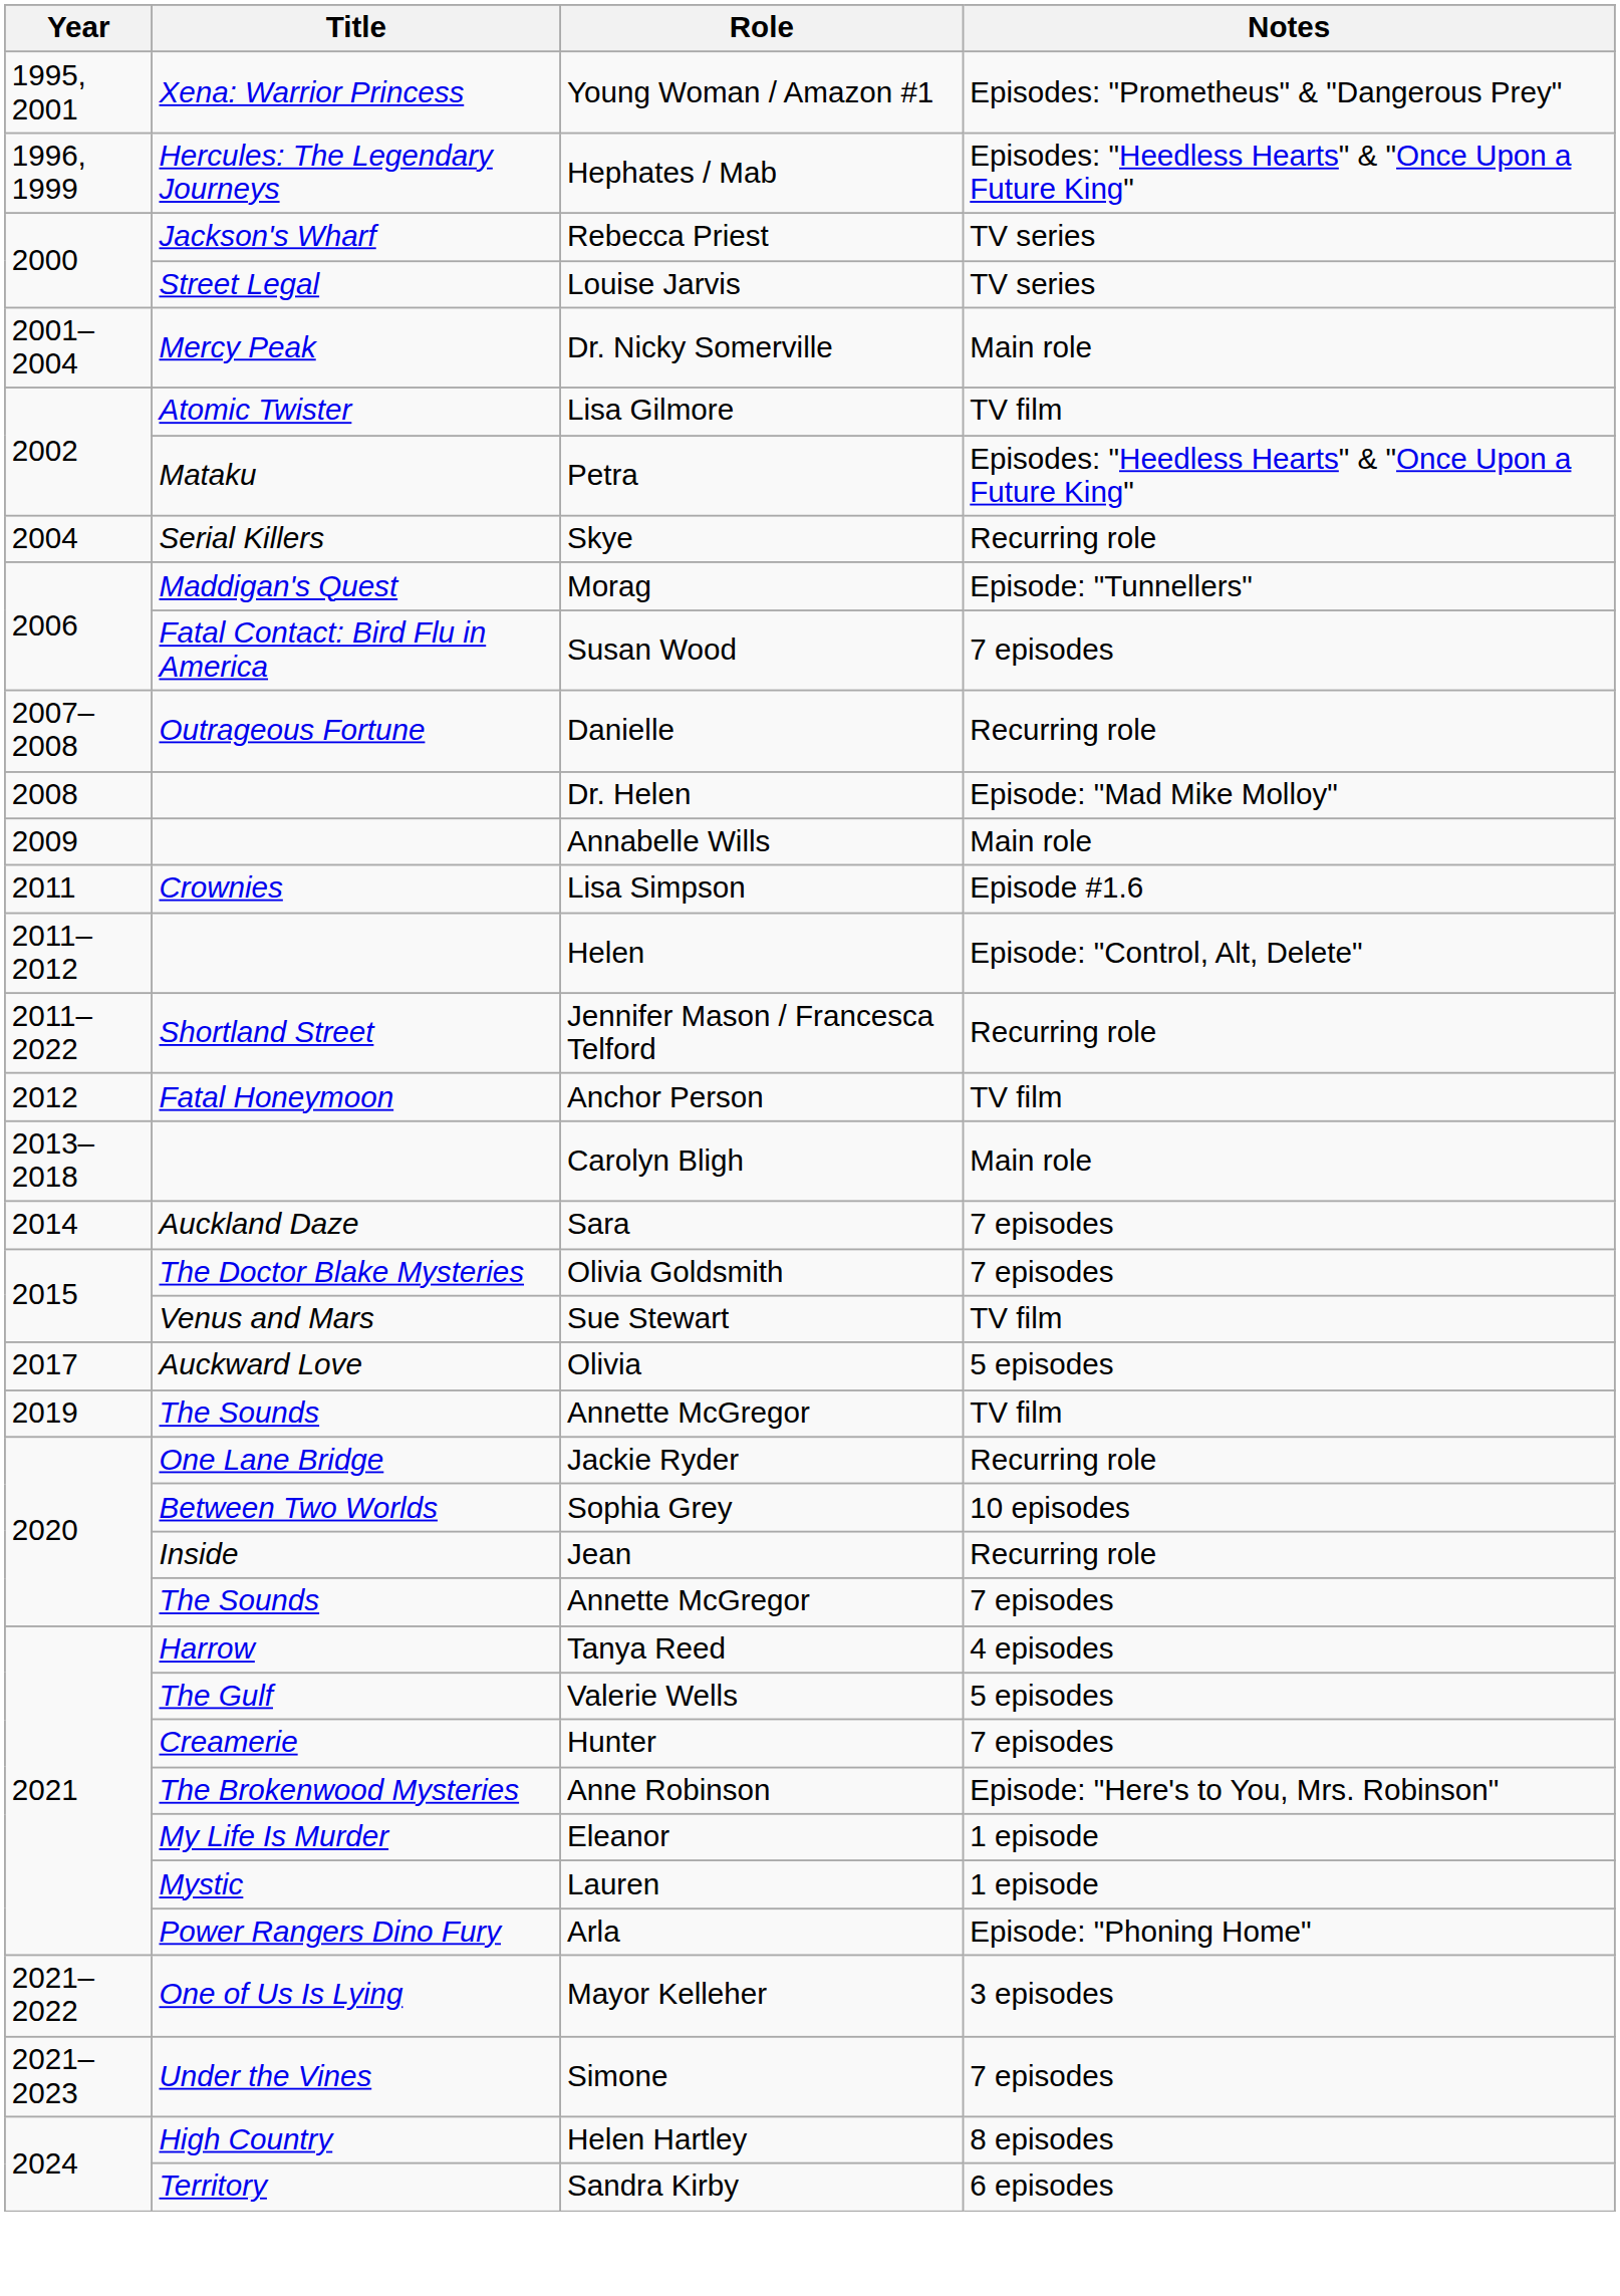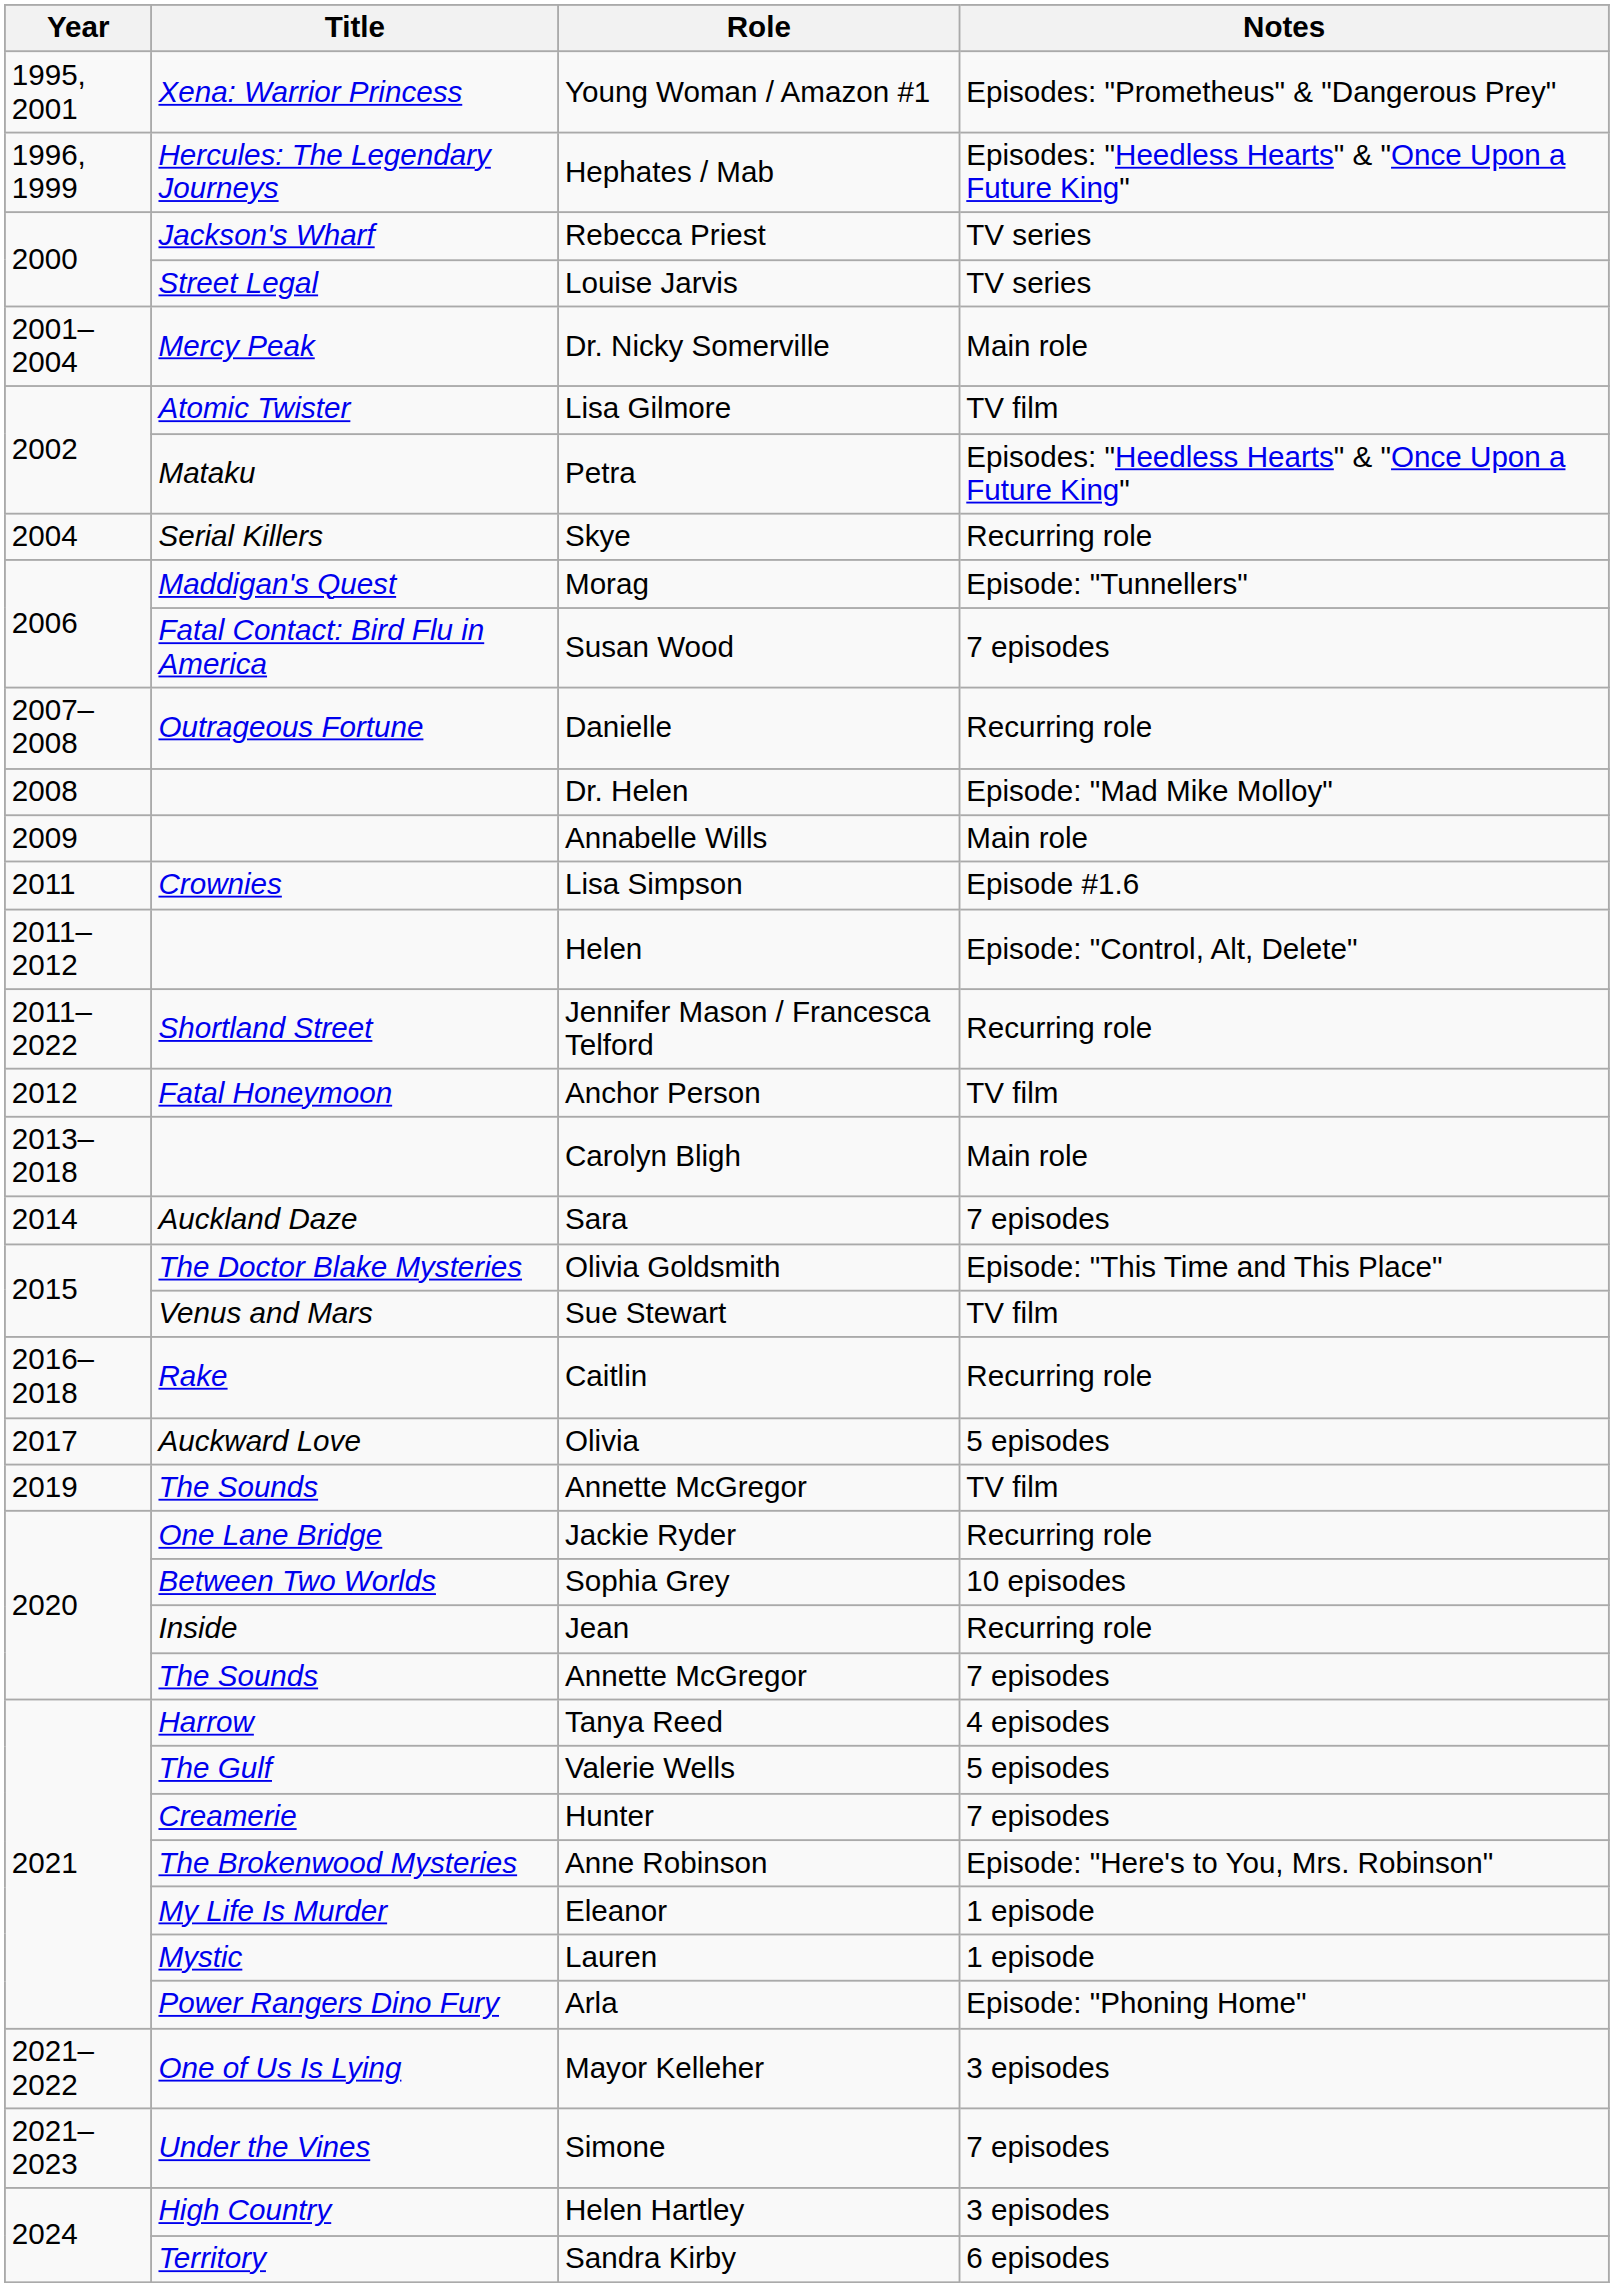 <table class="wikitable sortable">
 <tr>
 <th>Year</th>
 <th>Title</th>
 <th>Role</th>
 <th class="unsortable">Notes</th>
 </tr>
 <tr>
 <td>1995, 2001</td>
 <td><em><a href='#'>Xena: Warrior Princess</a></em></td>
 <td>Young Woman / Amazon #1</td>
 <td>Episodes: "Prometheus" & "Dangerous Prey"</td>
 </tr>
 <tr>
 <td>1996, 1999</td>
 <td><em><a href='#'>Hercules: The Legendary Journeys</a></em></td>
 <td>Hephates / Mab</td>
 <td>Episodes: "<a href='#'>Heedless Hearts</a>" & "<a href='#'>Once Upon a Future King</a>"</td>
 </tr>
 <tr>
 <td rowspan="2">2000</td>
 <td><em><a href='#'>Jackson's Wharf</a></em></td>
 <td>Rebecca Priest</td>
 <td>TV series</td>
 </tr>
 <tr>
 <td><em><a href='#'>Street Legal</a></em></td>
 <td>Louise Jarvis</td>
 <td>TV series</td>
 </tr>
 <tr>
 <td>2001–2004</td>
 <td><em><a href='#'>Mercy Peak</a></em></td>
 <td>Dr. Nicky Somerville</td>
 <td>Main role</td>
 </tr>
 <tr>
 <td rowspan="2">2002</td>
 <td><em><a href='#'>Atomic Twister</a></em></td>
 <td>Lisa Gilmore</td>
 <td>TV film</td>
 </tr>
 <tr>
 <td><em>Mataku</em></td>
 <td>Petra</td>
 <td>Episodes: "<a href='#'>Heedless Hearts</a>" & "<a href='#'>Once Upon a Future King</a>"</td>
 </tr>
 <tr>
 <td>2004</td>
 <td><em>Serial Killers</em></td>
 <td>Skye</td>
 <td>Recurring role</td>
 </tr>
 <tr>
 <td rowspan="2">2006</td>
 <td><em><a href='#'>Maddigan's Quest</a></em></td>
 <td>Morag</td>
 <td>Episode: "Tunnellers"</td>
 </tr>
 <tr>
 <td><em><a href='#'>Fatal Contact: Bird Flu in America</a></em></td>
 <td>Susan Wood</td>
 <td>7 episodes</td>
 </tr>
 <tr>
 <td>2007–2008</td>
 <td><em><a href='#'>Outrageous Fortune</a></em></td>
 <td>Danielle</td>
 <td>Recurring role</td>
 </tr>
 <tr>
 <td>2008</td>
 <td><em></em></td>
 <td>Dr. Helen</td>
 <td>Episode: "Mad Mike Molloy"</td>
 </tr>
 <tr>
 <td>2009</td>
 <td><em></em></td>
 <td>Annabelle Wills</td>
 <td>Main role</td>
 </tr>
 <tr>
 <td>2011</td>
 <td><em><a href='#'>Crownies</a></em></td>
 <td>Lisa Simpson</td>
 <td>Episode #1.6</td>
 </tr>
 <tr>
 <td>2011–2012</td>
 <td><em></em></td>
 <td>Helen</td>
 <td>Episode: "Control, Alt, Delete"</td>
 </tr>
 <tr>
 <td>2011–2022</td>
 <td><em><a href='#'>Shortland Street</a></em></td>
 <td>Jennifer Mason / Francesca Telford</td>
 <td>Recurring role</td>
 </tr>
 <tr>
 <td>2012</td>
 <td><em><a href='#'>Fatal Honeymoon</a></em></td>
 <td>Anchor Person</td>
 <td>TV film</td>
 </tr>
 <tr>
 <td>2013–2018</td>
 <td><em></em></td>
 <td>Carolyn Bligh</td>
 <td>Main role</td>
 </tr>
 <tr>
 <td>2014</td>
 <td><em>Auckland Daze</em></td>
 <td>Sara</td>
 <td>7 episodes</td>
 </tr>
 <tr>
 <td rowspan="2">2015</td>
 <td><em><a href='#'>The Doctor Blake Mysteries</a></em></td>
 <td>Olivia Goldsmith</td>
-<td>7 episodes</td>
+<td>Episode: "This Time and This Place"</td>
 </tr>
 <tr>
 <td><em>Venus and Mars</em></td>
 <td>Sue Stewart</td>
 <td>TV film</td>
+</tr>
+<tr>
+<td>2016–2018</td>
+<td><em><a href='#'>Rake</a></em></td>
+<td>Caitlin</td>
+<td>Recurring role</td>
 </tr>
 <tr>
 <td>2017</td>
 <td><em>Auckward Love</em></td>
 <td>Olivia</td>
 <td>5 episodes</td>
 </tr>
 <tr>
 <td>2019</td>
 <td><em><a href='#'>The Sounds</a></em></td>
 <td>Annette McGregor</td>
 <td>TV film</td>
 </tr>
 <tr>
 <td rowspan="4">2020</td>
 <td><em><a href='#'>One Lane Bridge</a></em></td>
 <td>Jackie Ryder</td>
 <td>Recurring role</td>
 </tr>
 <tr>
 <td><em><a href='#'>Between Two Worlds</a></em></td>
 <td>Sophia Grey</td>
 <td>10 episodes</td>
 </tr>
 <tr>
 <td><em>Inside</em></td>
 <td>Jean</td>
 <td>Recurring role</td>
 </tr>
 <tr>
 <td><em><a href='#'>The Sounds</a></em></td>
 <td>Annette McGregor</td>
 <td>7 episodes</td>
 </tr>
 <tr>
 <td rowspan="7">2021</td>
 <td><em><a href='#'>Harrow</a></em></td>
 <td>Tanya Reed</td>
 <td>4 episodes</td>
 </tr>
 <tr>
 <td><em><a href='#'>The Gulf</a></em></td>
 <td>Valerie Wells</td>
 <td>5 episodes</td>
 </tr>
 <tr>
 <td><em><a href='#'>Creamerie</a></em></td>
 <td>Hunter</td>
 <td>7 episodes</td>
 </tr>
 <tr>
 <td><em><a href='#'>The Brokenwood Mysteries</a></em></td>
 <td>Anne Robinson</td>
 <td>Episode: "Here's to You, Mrs. Robinson"</td>
 </tr>
 <tr>
 <td><em><a href='#'>My Life Is Murder</a></em></td>
 <td>Eleanor</td>
 <td>1 episode</td>
 </tr>
 <tr>
 <td><em><a href='#'>Mystic</a></em></td>
 <td>Lauren</td>
 <td>1 episode</td>
 </tr>
 <tr>
 <td><em><a href='#'>Power Rangers Dino Fury</a></em></td>
 <td>Arla</td>
 <td>Episode: "Phoning Home"</td>
 </tr>
 <tr>
 <td>2021–2022</td>
 <td><em><a href='#'>One of Us Is Lying</a></em></td>
 <td>Mayor Kelleher</td>
 <td>3 episodes</td>
 </tr>
 <tr>
 <td>2021–2023</td>
 <td><em><a href='#'>Under the Vines</a></em></td>
 <td>Simone</td>
 <td>7 episodes</td>
 </tr>
 <tr>
 <td rowspan="2">2024</td>
 <td><em><a href='#'>High Country</a></em></td>
 <td>Helen Hartley</td>
-<td>8 episodes</td>
+<td>3 episodes</td>
 </tr>
 <tr>
 <td><em><a href='#'>Territory</a></em></td>
 <td>Sandra Kirby</td>
 <td>6 episodes</td>
 </tr>
 </table>
